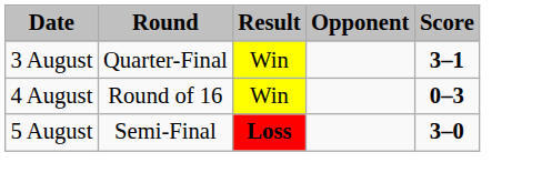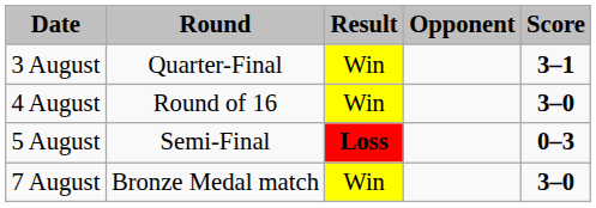 <table class="wikitable">
 <tr>
 <td bgcolor="silver" align="center" valign="middle"><strong>Date</strong></td>
 <td bgcolor="silver" align="center" valign="middle"><strong>Round</strong></td>
 <td bgcolor="silver" align="center" valign="middle"><strong>Result</strong></td>
 <td bgcolor="silver" align="center" valign="middle"><strong>Opponent</strong></td>
 <td bgcolor="silver" align="center" valign="middle"><strong>Score</strong></td>
 </tr>
 <tr>
 <td align="center">3 August</td>
 <td align="center">Quarter-Final</td>
 <td bgcolor="yellow" align="center">Win</td>
 <td></td>
 <td align="center"><strong>3–1</strong></td>
 </tr>
 <tr>
 <td align="center">4 August</td>
 <td align="center">Round of 16</td>
 <td bgcolor="yellow" align="center">Win</td>
 <td></td>
-<td align="center"><strong>0–3</strong></td>
+<td align="center"><strong>3–0</strong></td>
 </tr>
 <tr>
 <td align="center">5 August</td>
 <td align="center">Semi-Final</td>
 <td bgcolor="red" align="center"><strong>Loss</strong></td>
 <td></td>
+<td align="center"><strong>0–3</strong></td>
+</tr>
+<tr>
+<td align="center">7 August</td>
+<td align="center">Bronze Medal match</td>
+<td bgcolor="yellow" align="center">Win</td>
+<td></td>
 <td align="center"><strong>3–0</strong></td>
 </tr>
 </table>
